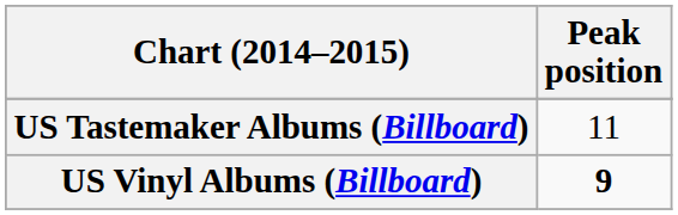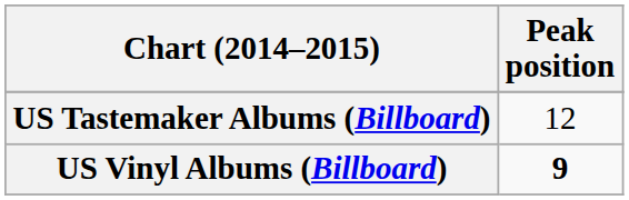 <table class="wikitable plainrowheaders sortable">
 <tr>
 <th>Chart (2014–2015)</th>
 <th>Peak<br>position</th>
 </tr>
 <tr>
 </tr>
 <tr>
 </tr>
 <tr>
 </tr>
 <tr>
 <th scope="row">US Tastemaker Albums (<em><a href='#'>Billboard</a></em>)</th>
-<td align="center">11</td>
+<td align="center">12</td>
 </tr>
 <tr>
 <th scope="row">US Vinyl Albums (<em><a href='#'>Billboard</a></em>)</th>
 <td align="center"><strong>9</strong></td>
 </tr>
 </table>
